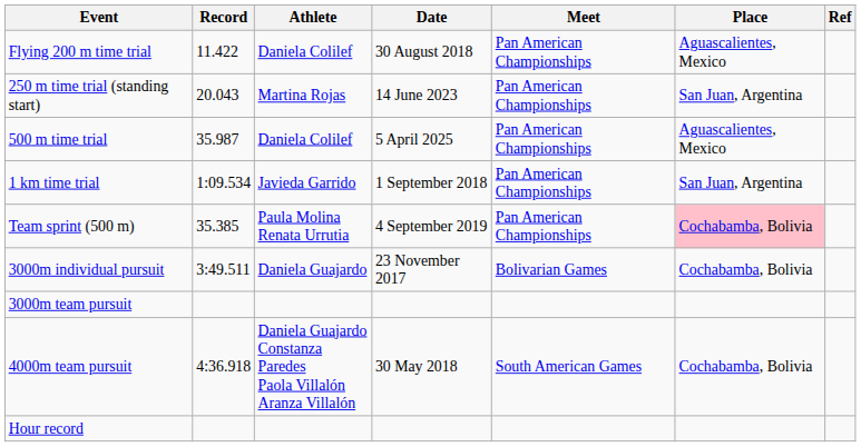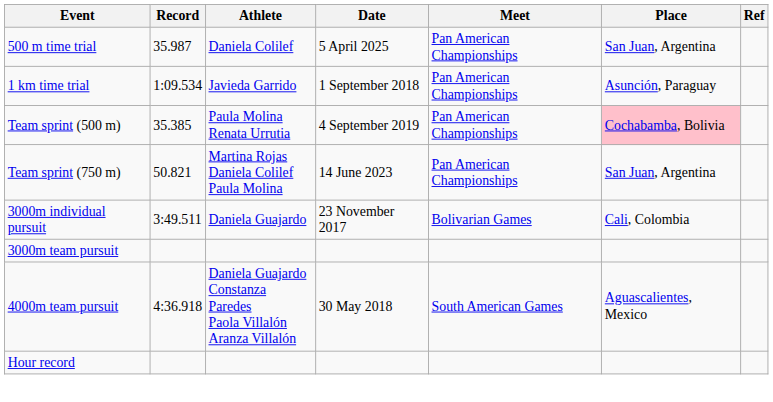 <table class="wikitable" style="font-size:95%; width: 95%;">
 <tr>
 <th>Event</th>
 <th>Record</th>
 <th>Athlete</th>
 <th>Date</th>
 <th>Meet</th>
 <th>Place</th>
 <th>Ref</th>
 </tr>
 <tr>
-<td><a href='#'>Flying 200 m time trial</a></td>
-<td>11.422</td>
-<td><a href='#'>Daniela Colilef</a></td>
-<td>30 August 2018</td>
-<td><a href='#'>Pan American Championships</a></td>
-<td><a href='#'>Aguascalientes</a>, Mexico</td>
-<td></td>
-</tr>
-<tr>
-<td><a href='#'>250 m time trial</a> (standing start)</td>
-<td>20.043</td>
-<td><a href='#'>Martina Rojas</a></td>
-<td>14 June 2023</td>
-<td><a href='#'>Pan American Championships</a></td>
-<td><a href='#'>San Juan</a>, Argentina</td>
-<td></td>
-</tr>
-<tr>
 <td><a href='#'>500 m time trial</a></td>
 <td>35.987</td>
 <td><a href='#'>Daniela Colilef</a></td>
 <td>5 April 2025</td>
 <td><a href='#'>Pan American Championships</a></td>
-<td><a href='#'>Aguascalientes</a>, Mexico</td>
+<td><a href='#'>San Juan</a>, Argentina</td>
 <td></td>
 </tr>
 <tr>
 <td><a href='#'>1 km time trial</a></td>
 <td>1:09.534</td>
 <td><a href='#'>Javieda Garrido</a></td>
 <td>1 September 2018</td>
 <td><a href='#'>Pan American Championships</a></td>
-<td><a href='#'>San Juan</a>, Argentina</td>
+<td><a href='#'>Asunción</a>, Paraguay</td>
 <td></td>
 </tr>
 <tr>
 <td><a href='#'>Team sprint</a> (500 m)</td>
 <td>35.385</td>
 <td><a href='#'>Paula Molina</a><br><a href='#'>Renata Urrutia</a></td>
 <td>4 September 2019</td>
 <td><a href='#'>Pan American Championships</a></td>
 <td style="background: pink;"><a href='#'>Cochabamba</a>, Bolivia</td>
 <td></td>
 </tr>
 <tr>
+<td><a href='#'>Team sprint</a> (750 m)</td>
+<td>50.821</td>
+<td><a href='#'>Martina Rojas</a><br><a href='#'>Daniela Colilef</a><br><a href='#'>Paula Molina</a></td>
+<td>14 June 2023</td>
+<td><a href='#'>Pan American Championships</a></td>
+<td><a href='#'>San Juan</a>, Argentina</td>
+<td></td>
+</tr>
+<tr>
 <td><a href='#'>3000m individual pursuit</a></td>
 <td>3:49.511</td>
 <td><a href='#'>Daniela Guajardo</a></td>
 <td>23 November 2017</td>
 <td><a href='#'>Bolivarian Games</a></td>
-<td><a href='#'>Cochabamba</a>, Bolivia</td>
+<td><a href='#'>Cali</a>, Colombia</td>
 <td></td>
 </tr>
 <tr>
 <td><a href='#'>3000m team pursuit</a></td>
 <td></td>
 <td></td>
 <td></td>
 <td></td>
 <td></td>
 <td></td>
 </tr>
 <tr>
 <td><a href='#'>4000m team pursuit</a></td>
 <td>4:36.918</td>
 <td><a href='#'>Daniela Guajardo</a><br><a href='#'>Constanza Paredes</a><br><a href='#'>Paola Villalón</a><br><a href='#'>Aranza Villalón</a></td>
 <td>30 May 2018</td>
 <td><a href='#'>South American Games</a></td>
-<td><a href='#'>Cochabamba</a>, Bolivia</td>
+<td><a href='#'>Aguascalientes</a>, Mexico</td>
 <td></td>
 </tr>
 <tr>
 <td><a href='#'>Hour record</a></td>
 <td></td>
 <td></td>
 <td></td>
 <td></td>
 <td></td>
 <td></td>
 </tr>
 </table>
